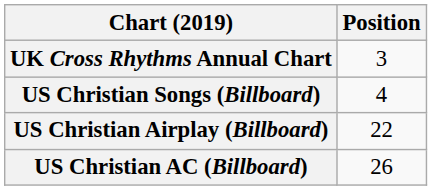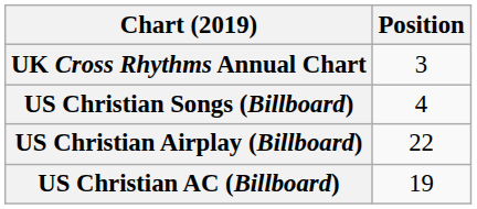 <table class="wikitable sortable plainrowheaders" style="text-align:center">
 <tr>
 <th scope="col">Chart (2019)</th>
 <th scope="col">Position</th>
 </tr>
 <tr>
 <th scope="row">UK <em> Cross Rhythms</em> Annual Chart</th>
 <td>3</td>
 </tr>
 <tr>
 <th scope="row">US Christian Songs (<em>Billboard</em>)</th>
 <td>4</td>
 </tr>
 <tr>
 <th scope="row">US Christian Airplay (<em>Billboard</em>)</th>
 <td>22</td>
 </tr>
 <tr>
 <th scope="row">US Christian AC (<em>Billboard</em>)</th>
-<td>26</td>
+<td>19</td>
 </tr>
 </table>
